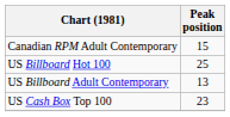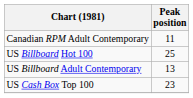 <table class="wikitable sortable">
 <tr>
 <th align="left">Chart (1981)</th>
 <th align="left">Peak<br>position</th>
 </tr>
 <tr>
 <td>Canadian <em>RPM</em> Adult Contemporary</td>
-<td style="text-align:center;">15</td>
+<td style="text-align:center;">11</td>
 </tr>
 <tr>
 <td>US <em><a href='#'>Billboard</a></em> <a href='#'>Hot 100</a></td>
 <td style="text-align:center;">25</td>
 </tr>
 <tr>
 <td>US <em>Billboard</em> <a href='#'>Adult Contemporary</a></td>
 <td style="text-align:center;">13</td>
 </tr>
 <tr>
 <td>US <em><a href='#'>Cash Box</a></em> Top 100</td>
 <td style="text-align:center;">23</td>
 </tr>
 <tr>
 </tr>
 </table>
